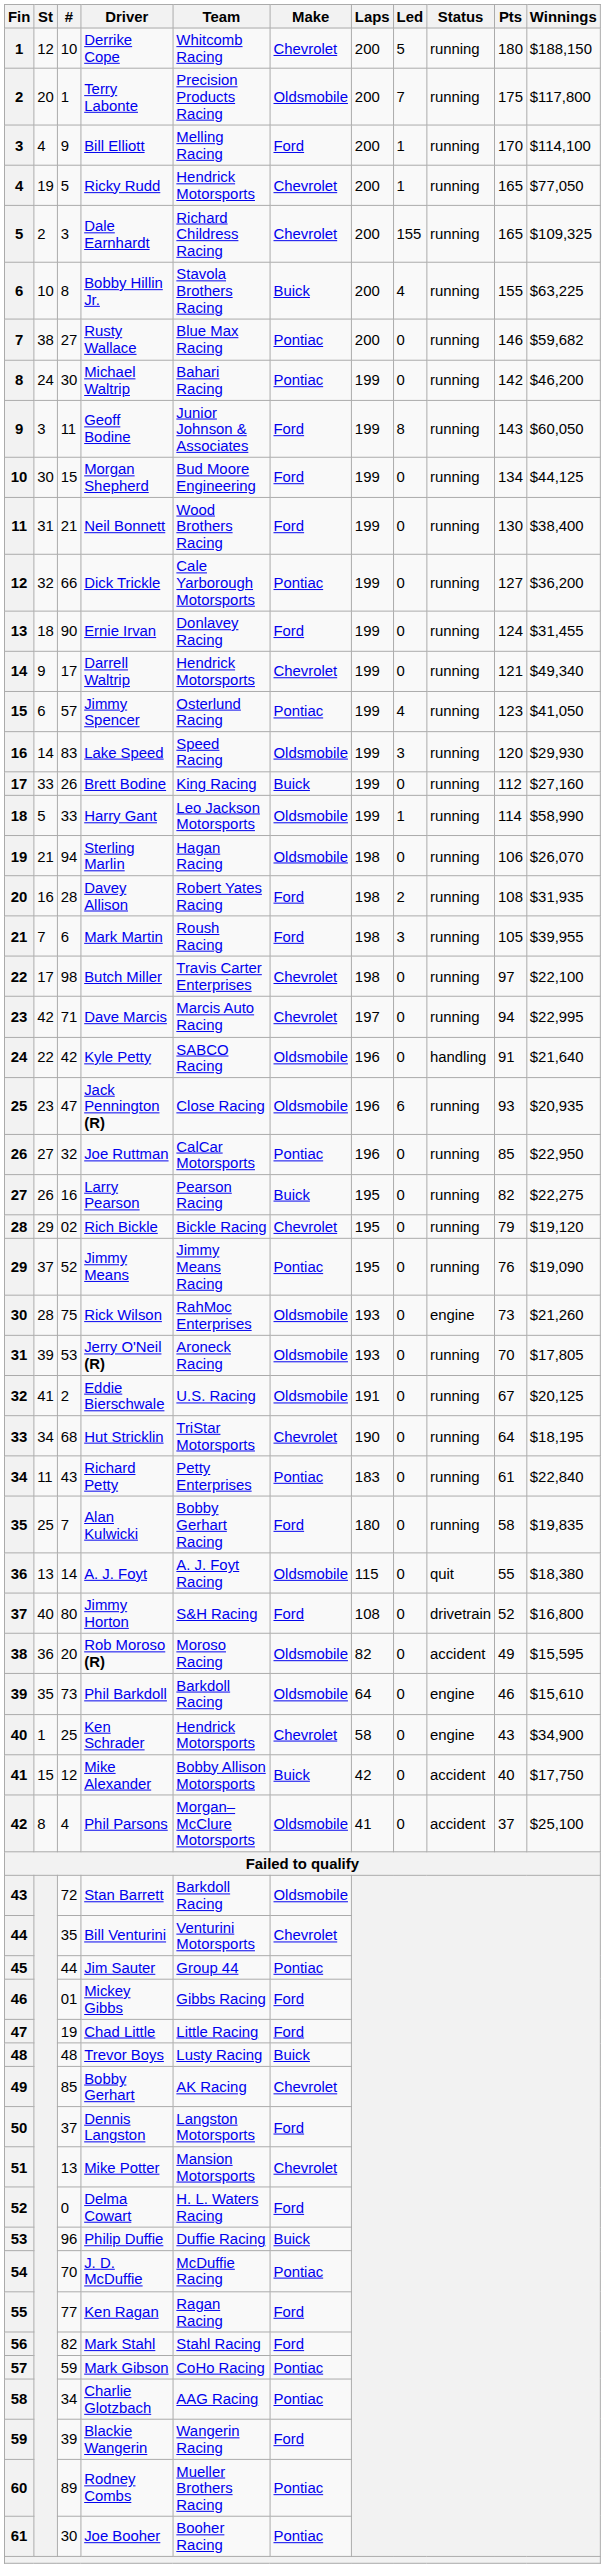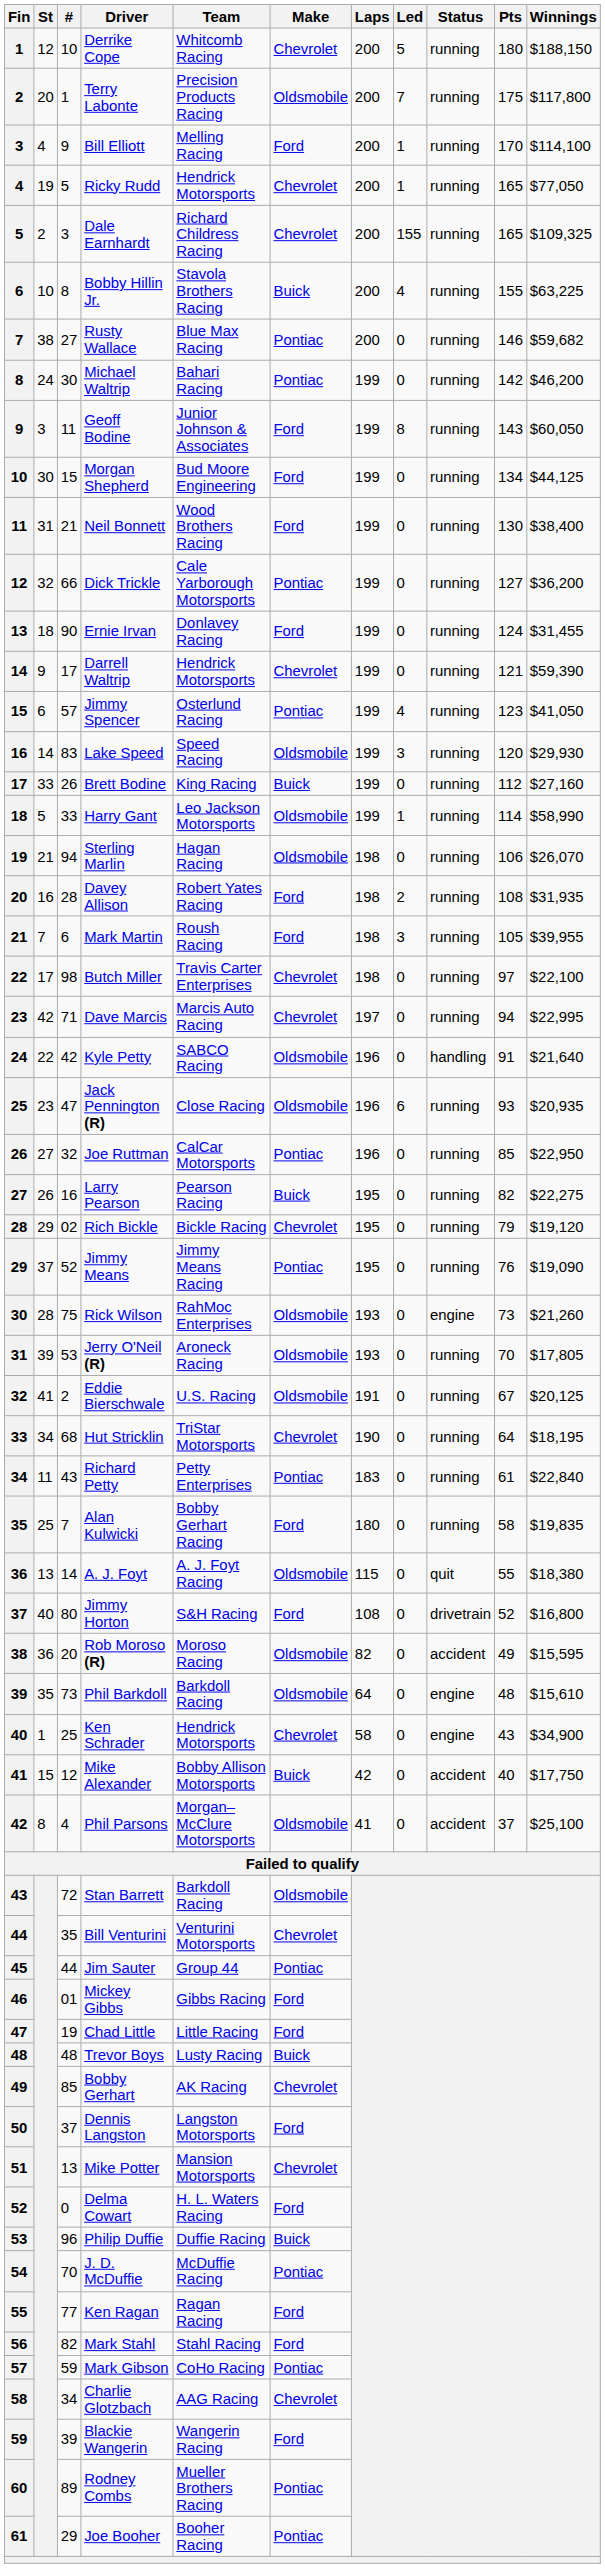 <table class="wikitable" style="font-size:95%">
 <tr>
 <th>Fin</th>
 <th>St</th>
 <th>#</th>
 <th>Driver</th>
 <th>Team</th>
 <th>Make</th>
 <th>Laps</th>
 <th>Led</th>
 <th>Status</th>
 <th>Pts</th>
 <th>Winnings</th>
 </tr>
 <tr>
 <th>1</th>
 <td>12</td>
 <td>10</td>
 <td><a href='#'>Derrike Cope</a></td>
 <td><a href='#'>Whitcomb Racing</a></td>
 <td><a href='#'>Chevrolet</a></td>
 <td>200</td>
 <td>5</td>
 <td>running</td>
 <td>180</td>
 <td>$188,150</td>
 </tr>
 <tr>
 <th>2</th>
 <td>20</td>
 <td>1</td>
 <td><a href='#'>Terry Labonte</a></td>
 <td><a href='#'>Precision Products Racing</a></td>
 <td><a href='#'>Oldsmobile</a></td>
 <td>200</td>
 <td>7</td>
 <td>running</td>
 <td>175</td>
 <td>$117,800</td>
 </tr>
 <tr>
 <th>3</th>
 <td>4</td>
 <td>9</td>
 <td><a href='#'>Bill Elliott</a></td>
 <td><a href='#'>Melling Racing</a></td>
 <td><a href='#'>Ford</a></td>
 <td>200</td>
 <td>1</td>
 <td>running</td>
 <td>170</td>
 <td>$114,100</td>
 </tr>
 <tr>
 <th>4</th>
 <td>19</td>
 <td>5</td>
 <td><a href='#'>Ricky Rudd</a></td>
 <td><a href='#'>Hendrick Motorsports</a></td>
 <td><a href='#'>Chevrolet</a></td>
 <td>200</td>
 <td>1</td>
 <td>running</td>
 <td>165</td>
 <td>$77,050</td>
 </tr>
 <tr>
 <th>5</th>
 <td>2</td>
 <td>3</td>
 <td><a href='#'>Dale Earnhardt</a></td>
 <td><a href='#'>Richard Childress Racing</a></td>
 <td><a href='#'>Chevrolet</a></td>
 <td>200</td>
 <td>155</td>
 <td>running</td>
 <td>165</td>
 <td>$109,325</td>
 </tr>
 <tr>
 <th>6</th>
 <td>10</td>
 <td>8</td>
 <td><a href='#'>Bobby Hillin Jr.</a></td>
 <td><a href='#'>Stavola Brothers Racing</a></td>
 <td><a href='#'>Buick</a></td>
 <td>200</td>
 <td>4</td>
 <td>running</td>
 <td>155</td>
 <td>$63,225</td>
 </tr>
 <tr>
 <th>7</th>
 <td>38</td>
 <td>27</td>
 <td><a href='#'>Rusty Wallace</a></td>
 <td><a href='#'>Blue Max Racing</a></td>
 <td><a href='#'>Pontiac</a></td>
 <td>200</td>
 <td>0</td>
 <td>running</td>
 <td>146</td>
 <td>$59,682</td>
 </tr>
 <tr>
 <th>8</th>
 <td>24</td>
 <td>30</td>
 <td><a href='#'>Michael Waltrip</a></td>
 <td><a href='#'>Bahari Racing</a></td>
 <td><a href='#'>Pontiac</a></td>
 <td>199</td>
 <td>0</td>
 <td>running</td>
 <td>142</td>
 <td>$46,200</td>
 </tr>
 <tr>
 <th>9</th>
 <td>3</td>
 <td>11</td>
 <td><a href='#'>Geoff Bodine</a></td>
 <td><a href='#'>Junior Johnson & Associates</a></td>
 <td><a href='#'>Ford</a></td>
 <td>199</td>
 <td>8</td>
 <td>running</td>
 <td>143</td>
 <td>$60,050</td>
 </tr>
 <tr>
 <th>10</th>
 <td>30</td>
 <td>15</td>
 <td><a href='#'>Morgan Shepherd</a></td>
 <td><a href='#'>Bud Moore Engineering</a></td>
 <td><a href='#'>Ford</a></td>
 <td>199</td>
 <td>0</td>
 <td>running</td>
 <td>134</td>
 <td>$44,125</td>
 </tr>
 <tr>
 <th>11</th>
 <td>31</td>
 <td>21</td>
 <td><a href='#'>Neil Bonnett</a></td>
 <td><a href='#'>Wood Brothers Racing</a></td>
 <td><a href='#'>Ford</a></td>
 <td>199</td>
 <td>0</td>
 <td>running</td>
 <td>130</td>
 <td>$38,400</td>
 </tr>
 <tr>
 <th>12</th>
 <td>32</td>
 <td>66</td>
 <td><a href='#'>Dick Trickle</a></td>
 <td><a href='#'>Cale Yarborough Motorsports</a></td>
 <td><a href='#'>Pontiac</a></td>
 <td>199</td>
 <td>0</td>
 <td>running</td>
 <td>127</td>
 <td>$36,200</td>
 </tr>
 <tr>
 <th>13</th>
 <td>18</td>
 <td>90</td>
 <td><a href='#'>Ernie Irvan</a></td>
 <td><a href='#'>Donlavey Racing</a></td>
 <td><a href='#'>Ford</a></td>
 <td>199</td>
 <td>0</td>
 <td>running</td>
 <td>124</td>
 <td>$31,455</td>
 </tr>
 <tr>
 <th>14</th>
 <td>9</td>
 <td>17</td>
 <td><a href='#'>Darrell Waltrip</a></td>
 <td><a href='#'>Hendrick Motorsports</a></td>
 <td><a href='#'>Chevrolet</a></td>
 <td>199</td>
 <td>0</td>
 <td>running</td>
 <td>121</td>
-<td>$49,340</td>
+<td>$59,390</td>
 </tr>
 <tr>
 <th>15</th>
 <td>6</td>
 <td>57</td>
 <td><a href='#'>Jimmy Spencer</a></td>
 <td><a href='#'>Osterlund Racing</a></td>
 <td><a href='#'>Pontiac</a></td>
 <td>199</td>
 <td>4</td>
 <td>running</td>
 <td>123</td>
 <td>$41,050</td>
 </tr>
 <tr>
 <th>16</th>
 <td>14</td>
 <td>83</td>
 <td><a href='#'>Lake Speed</a></td>
 <td><a href='#'>Speed Racing</a></td>
 <td><a href='#'>Oldsmobile</a></td>
 <td>199</td>
 <td>3</td>
 <td>running</td>
 <td>120</td>
 <td>$29,930</td>
 </tr>
 <tr>
 <th>17</th>
 <td>33</td>
 <td>26</td>
 <td><a href='#'>Brett Bodine</a></td>
 <td><a href='#'>King Racing</a></td>
 <td><a href='#'>Buick</a></td>
 <td>199</td>
 <td>0</td>
 <td>running</td>
 <td>112</td>
 <td>$27,160</td>
 </tr>
 <tr>
 <th>18</th>
 <td>5</td>
 <td>33</td>
 <td><a href='#'>Harry Gant</a></td>
 <td><a href='#'>Leo Jackson Motorsports</a></td>
 <td><a href='#'>Oldsmobile</a></td>
 <td>199</td>
 <td>1</td>
 <td>running</td>
 <td>114</td>
 <td>$58,990</td>
 </tr>
 <tr>
 <th>19</th>
 <td>21</td>
 <td>94</td>
 <td><a href='#'>Sterling Marlin</a></td>
 <td><a href='#'>Hagan Racing</a></td>
 <td><a href='#'>Oldsmobile</a></td>
 <td>198</td>
 <td>0</td>
 <td>running</td>
 <td>106</td>
 <td>$26,070</td>
 </tr>
 <tr>
 <th>20</th>
 <td>16</td>
 <td>28</td>
 <td><a href='#'>Davey Allison</a></td>
 <td><a href='#'>Robert Yates Racing</a></td>
 <td><a href='#'>Ford</a></td>
 <td>198</td>
 <td>2</td>
 <td>running</td>
 <td>108</td>
 <td>$31,935</td>
 </tr>
 <tr>
 <th>21</th>
 <td>7</td>
 <td>6</td>
 <td><a href='#'>Mark Martin</a></td>
 <td><a href='#'>Roush Racing</a></td>
 <td><a href='#'>Ford</a></td>
 <td>198</td>
 <td>3</td>
 <td>running</td>
 <td>105</td>
 <td>$39,955</td>
 </tr>
 <tr>
 <th>22</th>
 <td>17</td>
 <td>98</td>
 <td><a href='#'>Butch Miller</a></td>
 <td><a href='#'>Travis Carter Enterprises</a></td>
 <td><a href='#'>Chevrolet</a></td>
 <td>198</td>
 <td>0</td>
 <td>running</td>
 <td>97</td>
 <td>$22,100</td>
 </tr>
 <tr>
 <th>23</th>
 <td>42</td>
 <td>71</td>
 <td><a href='#'>Dave Marcis</a></td>
 <td><a href='#'>Marcis Auto Racing</a></td>
 <td><a href='#'>Chevrolet</a></td>
 <td>197</td>
 <td>0</td>
 <td>running</td>
 <td>94</td>
 <td>$22,995</td>
 </tr>
 <tr>
 <th>24</th>
 <td>22</td>
 <td>42</td>
 <td><a href='#'>Kyle Petty</a></td>
 <td><a href='#'>SABCO Racing</a></td>
 <td><a href='#'>Oldsmobile</a></td>
 <td>196</td>
 <td>0</td>
 <td>handling</td>
 <td>91</td>
 <td>$21,640</td>
 </tr>
 <tr>
 <th>25</th>
 <td>23</td>
 <td>47</td>
 <td><a href='#'>Jack Pennington</a> <strong>(R)</strong></td>
 <td><a href='#'>Close Racing</a></td>
 <td><a href='#'>Oldsmobile</a></td>
 <td>196</td>
 <td>6</td>
 <td>running</td>
 <td>93</td>
 <td>$20,935</td>
 </tr>
 <tr>
 <th>26</th>
 <td>27</td>
 <td>32</td>
 <td><a href='#'>Joe Ruttman</a></td>
 <td><a href='#'>CalCar Motorsports</a></td>
 <td><a href='#'>Pontiac</a></td>
 <td>196</td>
 <td>0</td>
 <td>running</td>
 <td>85</td>
 <td>$22,950</td>
 </tr>
 <tr>
 <th>27</th>
 <td>26</td>
 <td>16</td>
 <td><a href='#'>Larry Pearson</a></td>
 <td><a href='#'>Pearson Racing</a></td>
 <td><a href='#'>Buick</a></td>
 <td>195</td>
 <td>0</td>
 <td>running</td>
 <td>82</td>
 <td>$22,275</td>
 </tr>
 <tr>
 <th>28</th>
 <td>29</td>
 <td>02</td>
 <td><a href='#'>Rich Bickle</a></td>
 <td><a href='#'>Bickle Racing</a></td>
 <td><a href='#'>Chevrolet</a></td>
 <td>195</td>
 <td>0</td>
 <td>running</td>
 <td>79</td>
 <td>$19,120</td>
 </tr>
 <tr>
 <th>29</th>
 <td>37</td>
 <td>52</td>
 <td><a href='#'>Jimmy Means</a></td>
 <td><a href='#'>Jimmy Means Racing</a></td>
 <td><a href='#'>Pontiac</a></td>
 <td>195</td>
 <td>0</td>
 <td>running</td>
 <td>76</td>
 <td>$19,090</td>
 </tr>
 <tr>
 <th>30</th>
 <td>28</td>
 <td>75</td>
 <td><a href='#'>Rick Wilson</a></td>
 <td><a href='#'>RahMoc Enterprises</a></td>
 <td><a href='#'>Oldsmobile</a></td>
 <td>193</td>
 <td>0</td>
 <td>engine</td>
 <td>73</td>
 <td>$21,260</td>
 </tr>
 <tr>
 <th>31</th>
 <td>39</td>
 <td>53</td>
 <td><a href='#'>Jerry O'Neil</a> <strong>(R)</strong></td>
 <td><a href='#'>Aroneck Racing</a></td>
 <td><a href='#'>Oldsmobile</a></td>
 <td>193</td>
 <td>0</td>
 <td>running</td>
 <td>70</td>
 <td>$17,805</td>
 </tr>
 <tr>
 <th>32</th>
 <td>41</td>
 <td>2</td>
 <td><a href='#'>Eddie Bierschwale</a></td>
 <td><a href='#'>U.S. Racing</a></td>
 <td><a href='#'>Oldsmobile</a></td>
 <td>191</td>
 <td>0</td>
 <td>running</td>
 <td>67</td>
 <td>$20,125</td>
 </tr>
 <tr>
 <th>33</th>
 <td>34</td>
 <td>68</td>
 <td><a href='#'>Hut Stricklin</a></td>
 <td><a href='#'>TriStar Motorsports</a></td>
 <td><a href='#'>Chevrolet</a></td>
 <td>190</td>
 <td>0</td>
 <td>running</td>
 <td>64</td>
 <td>$18,195</td>
 </tr>
 <tr>
 <th>34</th>
 <td>11</td>
 <td>43</td>
 <td><a href='#'>Richard Petty</a></td>
 <td><a href='#'>Petty Enterprises</a></td>
 <td><a href='#'>Pontiac</a></td>
 <td>183</td>
 <td>0</td>
 <td>running</td>
 <td>61</td>
 <td>$22,840</td>
 </tr>
 <tr>
 <th>35</th>
 <td>25</td>
 <td>7</td>
 <td><a href='#'>Alan Kulwicki</a></td>
 <td><a href='#'>Bobby Gerhart Racing</a></td>
 <td><a href='#'>Ford</a></td>
 <td>180</td>
 <td>0</td>
 <td>running</td>
 <td>58</td>
 <td>$19,835</td>
 </tr>
 <tr>
 <th>36</th>
 <td>13</td>
 <td>14</td>
 <td><a href='#'>A. J. Foyt</a></td>
 <td><a href='#'>A. J. Foyt Racing</a></td>
 <td><a href='#'>Oldsmobile</a></td>
 <td>115</td>
 <td>0</td>
 <td>quit</td>
 <td>55</td>
 <td>$18,380</td>
 </tr>
 <tr>
 <th>37</th>
 <td>40</td>
 <td>80</td>
 <td><a href='#'>Jimmy Horton</a></td>
 <td><a href='#'>S&H Racing</a></td>
 <td><a href='#'>Ford</a></td>
 <td>108</td>
 <td>0</td>
 <td>drivetrain</td>
 <td>52</td>
 <td>$16,800</td>
 </tr>
 <tr>
 <th>38</th>
 <td>36</td>
 <td>20</td>
 <td><a href='#'>Rob Moroso</a> <strong>(R)</strong></td>
 <td><a href='#'>Moroso Racing</a></td>
 <td><a href='#'>Oldsmobile</a></td>
 <td>82</td>
 <td>0</td>
 <td>accident</td>
 <td>49</td>
 <td>$15,595</td>
 </tr>
 <tr>
 <th>39</th>
 <td>35</td>
 <td>73</td>
 <td><a href='#'>Phil Barkdoll</a></td>
 <td><a href='#'>Barkdoll Racing</a></td>
 <td><a href='#'>Oldsmobile</a></td>
 <td>64</td>
 <td>0</td>
 <td>engine</td>
-<td>46</td>
+<td>48</td>
 <td>$15,610</td>
 </tr>
 <tr>
 <th>40</th>
 <td>1</td>
 <td>25</td>
 <td><a href='#'>Ken Schrader</a></td>
 <td><a href='#'>Hendrick Motorsports</a></td>
 <td><a href='#'>Chevrolet</a></td>
 <td>58</td>
 <td>0</td>
 <td>engine</td>
 <td>43</td>
 <td>$34,900</td>
 </tr>
 <tr>
 <th>41</th>
 <td>15</td>
 <td>12</td>
 <td><a href='#'>Mike Alexander</a></td>
 <td><a href='#'>Bobby Allison Motorsports</a></td>
 <td><a href='#'>Buick</a></td>
 <td>42</td>
 <td>0</td>
 <td>accident</td>
 <td>40</td>
 <td>$17,750</td>
 </tr>
 <tr>
 <th>42</th>
 <td>8</td>
 <td>4</td>
 <td><a href='#'>Phil Parsons</a></td>
 <td><a href='#'>Morgan–McClure Motorsports</a></td>
 <td><a href='#'>Oldsmobile</a></td>
 <td>41</td>
 <td>0</td>
 <td>accident</td>
 <td>37</td>
 <td>$25,100</td>
 </tr>
 <tr>
 <th colspan="11">Failed to qualify</th>
 </tr>
 <tr>
 <th>43</th>
 <th rowspan="19"></th>
 <td>72</td>
 <td><a href='#'>Stan Barrett</a></td>
 <td><a href='#'>Barkdoll Racing</a></td>
 <td><a href='#'>Oldsmobile</a></td>
 <th colspan="5" rowspan="19"></th>
 </tr>
 <tr>
 <th>44</th>
 <td>35</td>
 <td><a href='#'>Bill Venturini</a></td>
 <td><a href='#'>Venturini Motorsports</a></td>
 <td><a href='#'>Chevrolet</a></td>
 </tr>
 <tr>
 <th>45</th>
 <td>44</td>
 <td><a href='#'>Jim Sauter</a></td>
 <td><a href='#'>Group 44</a></td>
 <td><a href='#'>Pontiac</a></td>
 </tr>
 <tr>
 <th>46</th>
 <td>01</td>
 <td><a href='#'>Mickey Gibbs</a></td>
 <td><a href='#'>Gibbs Racing</a></td>
 <td><a href='#'>Ford</a></td>
 </tr>
 <tr>
 <th>47</th>
 <td>19</td>
 <td><a href='#'>Chad Little</a></td>
 <td><a href='#'>Little Racing</a></td>
 <td><a href='#'>Ford</a></td>
 </tr>
 <tr>
 <th>48</th>
 <td>48</td>
 <td><a href='#'>Trevor Boys</a></td>
 <td><a href='#'>Lusty Racing</a></td>
 <td><a href='#'>Buick</a></td>
 </tr>
 <tr>
 <th>49</th>
 <td>85</td>
 <td><a href='#'>Bobby Gerhart</a></td>
 <td><a href='#'>AK Racing</a></td>
 <td><a href='#'>Chevrolet</a></td>
 </tr>
 <tr>
 <th>50</th>
 <td>37</td>
 <td><a href='#'>Dennis Langston</a></td>
 <td><a href='#'>Langston Motorsports</a></td>
 <td><a href='#'>Ford</a></td>
 </tr>
 <tr>
 <th>51</th>
 <td>13</td>
 <td><a href='#'>Mike Potter</a></td>
 <td><a href='#'>Mansion Motorsports</a></td>
 <td><a href='#'>Chevrolet</a></td>
 </tr>
 <tr>
 <th>52</th>
 <td>0</td>
 <td><a href='#'>Delma Cowart</a></td>
 <td><a href='#'>H. L. Waters Racing</a></td>
 <td><a href='#'>Ford</a></td>
 </tr>
 <tr>
 <th>53</th>
 <td>96</td>
 <td><a href='#'>Philip Duffie</a></td>
 <td><a href='#'>Duffie Racing</a></td>
 <td><a href='#'>Buick</a></td>
 </tr>
 <tr>
 <th>54</th>
 <td>70</td>
 <td><a href='#'>J. D. McDuffie</a></td>
 <td><a href='#'>McDuffie Racing</a></td>
 <td><a href='#'>Pontiac</a></td>
 </tr>
 <tr>
 <th>55</th>
 <td>77</td>
 <td><a href='#'>Ken Ragan</a></td>
 <td><a href='#'>Ragan Racing</a></td>
 <td><a href='#'>Ford</a></td>
 </tr>
 <tr>
 <th>56</th>
 <td>82</td>
 <td><a href='#'>Mark Stahl</a></td>
 <td><a href='#'>Stahl Racing</a></td>
 <td><a href='#'>Ford</a></td>
 </tr>
 <tr>
 <th>57</th>
 <td>59</td>
 <td><a href='#'>Mark Gibson</a></td>
 <td><a href='#'>CoHo Racing</a></td>
 <td><a href='#'>Pontiac</a></td>
 </tr>
 <tr>
 <th>58</th>
 <td>34</td>
 <td><a href='#'>Charlie Glotzbach</a></td>
 <td><a href='#'>AAG Racing</a></td>
-<td><a href='#'>Pontiac</a></td>
+<td><a href='#'>Chevrolet</a></td>
 </tr>
 <tr>
 <th>59</th>
 <td>39</td>
 <td><a href='#'>Blackie Wangerin</a></td>
 <td><a href='#'>Wangerin Racing</a></td>
 <td><a href='#'>Ford</a></td>
 </tr>
 <tr>
 <th>60</th>
 <td>89</td>
 <td><a href='#'>Rodney Combs</a></td>
 <td><a href='#'>Mueller Brothers Racing</a></td>
 <td><a href='#'>Pontiac</a></td>
 </tr>
 <tr>
 <th>61</th>
-<td>30</td>
+<td>29</td>
 <td><a href='#'>Joe Booher</a></td>
 <td><a href='#'>Booher Racing</a></td>
 <td><a href='#'>Pontiac</a></td>
 </tr>
 <tr>
 <th colspan="11"></th>
 </tr>
 </table>
